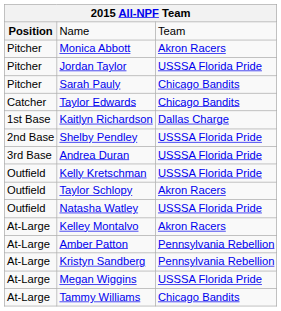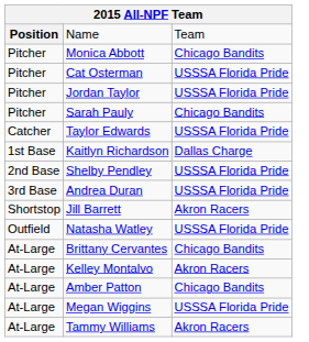 <table class="wikitable">
 <tr>
 <th colspan=3>2015 <a href='#'>All-NPF</a> Team</th>
 </tr>
 <tr>
 <th>Position</th>
 <td>Name</td>
 <td>Team</td>
 </tr>
 <tr>
 <td>Pitcher</td>
 <td><a href='#'>Monica Abbott</a></td>
-<td><a href='#'>Akron Racers</a></td>
+<td><a href='#'>Chicago Bandits</a></td>
+</tr>
+<tr>
+<td>Pitcher</td>
+<td><a href='#'>Cat Osterman</a></td>
+<td><a href='#'>USSSA Florida Pride</a></td>
 </tr>
 <tr>
 <td>Pitcher</td>
 <td><a href='#'>Jordan Taylor</a></td>
 <td><a href='#'>USSSA Florida Pride</a></td>
 </tr>
 <tr>
 <td>Pitcher</td>
 <td><a href='#'>Sarah Pauly</a></td>
 <td><a href='#'>Chicago Bandits</a></td>
 </tr>
 <tr>
 <td>Catcher</td>
 <td><a href='#'>Taylor Edwards</a></td>
-<td><a href='#'>Chicago Bandits</a></td>
+<td><a href='#'>USSSA Florida Pride</a></td>
 </tr>
 <tr>
 <td>1st Base</td>
 <td><a href='#'>Kaitlyn Richardson</a></td>
 <td><a href='#'>Dallas Charge</a></td>
 </tr>
 <tr>
 <td>2nd Base</td>
 <td><a href='#'>Shelby Pendley</a></td>
 <td><a href='#'>USSSA Florida Pride</a></td>
 </tr>
 <tr>
 <td>3rd Base</td>
 <td><a href='#'>Andrea Duran</a></td>
 <td><a href='#'>USSSA Florida Pride</a></td>
 </tr>
 <tr>
-<td>Outfield</td>
-<td><a href='#'>Kelly Kretschman</a></td>
-<td><a href='#'>USSSA Florida Pride</a></td>
-</tr>
-<tr>
-<td>Outfield</td>
-<td><a href='#'>Taylor Schlopy</a></td>
+<td>Shortstop</td>
+<td><a href='#'>Jill Barrett</a></td>
 <td><a href='#'>Akron Racers</a></td>
 </tr>
 <tr>
 <td>Outfield</td>
 <td><a href='#'>Natasha Watley</a></td>
 <td><a href='#'>USSSA Florida Pride</a></td>
 </tr>
 <tr>
 <td>At-Large</td>
+<td><a href='#'>Brittany Cervantes</a></td>
+<td><a href='#'>Chicago Bandits</a></td>
+</tr>
+<tr>
+<td>At-Large</td>
 <td><a href='#'>Kelley Montalvo</a></td>
 <td><a href='#'>Akron Racers</a></td>
 </tr>
 <tr>
 <td>At-Large</td>
 <td><a href='#'>Amber Patton</a></td>
-<td><a href='#'>Pennsylvania Rebellion</a></td>
-</tr>
-<tr>
-<td>At-Large</td>
-<td><a href='#'>Kristyn Sandberg</a></td>
-<td><a href='#'>Pennsylvania Rebellion</a></td>
+<td><a href='#'>Chicago Bandits</a></td>
 </tr>
 <tr>
 <td>At-Large</td>
 <td><a href='#'>Megan Wiggins</a></td>
 <td><a href='#'>USSSA Florida Pride</a></td>
 </tr>
 <tr>
 <td>At-Large</td>
 <td><a href='#'>Tammy Williams</a></td>
-<td><a href='#'>Chicago Bandits</a></td>
+<td><a href='#'>Akron Racers</a></td>
 </tr>
 </table>
